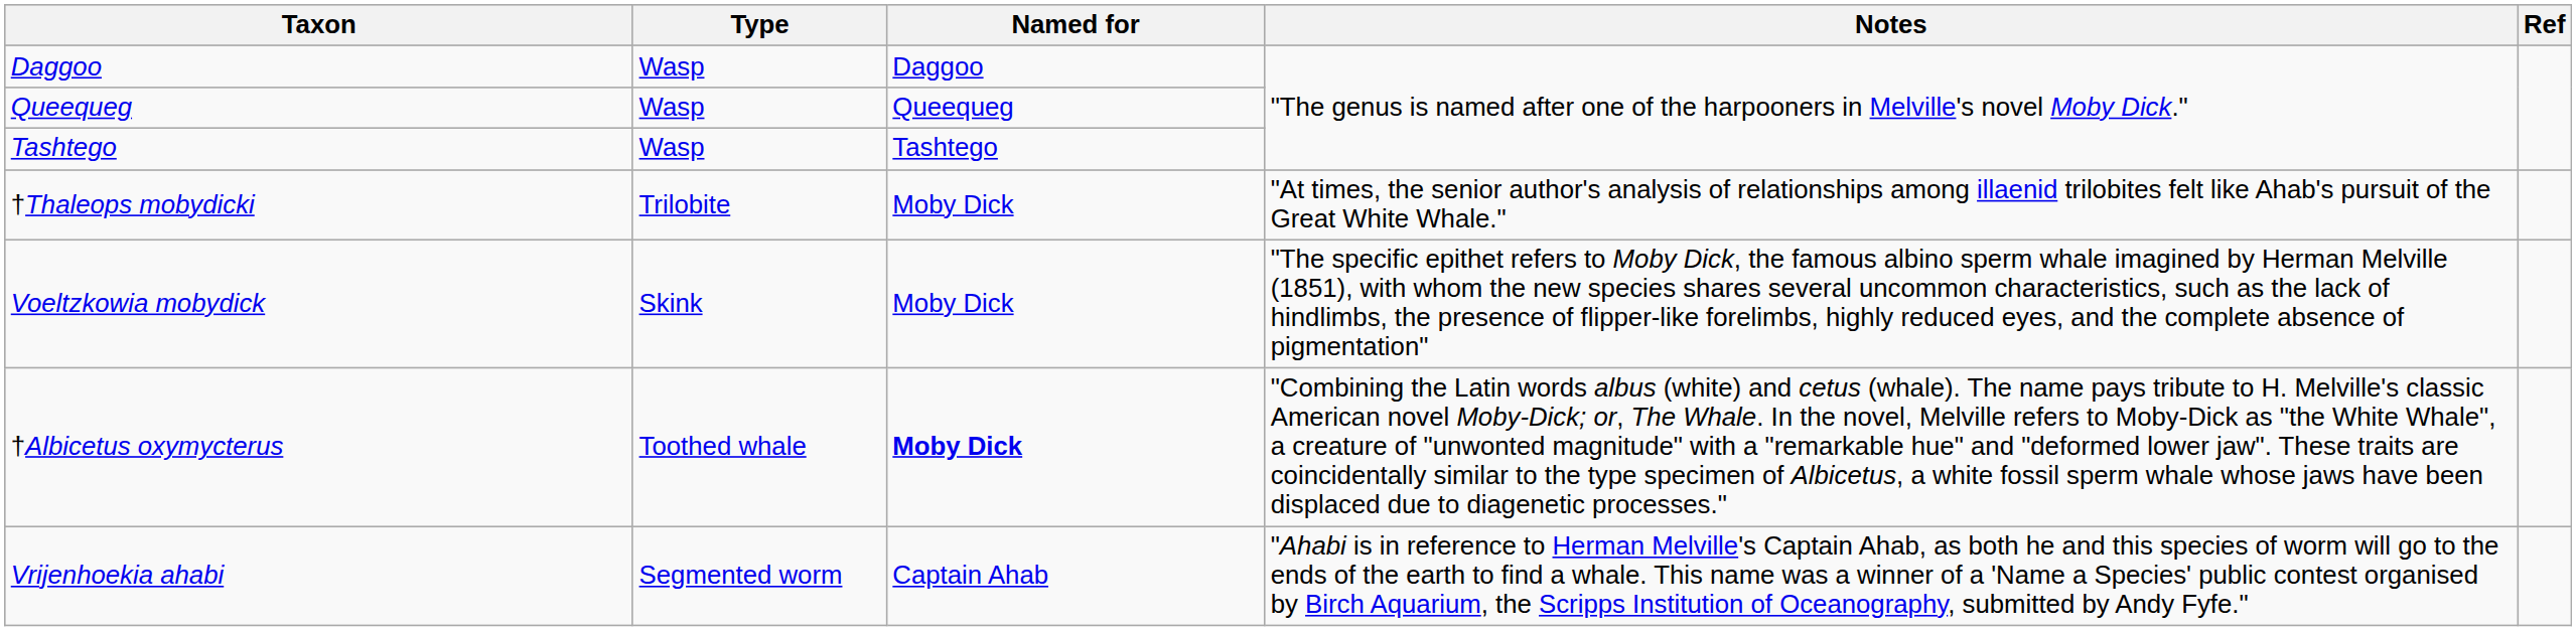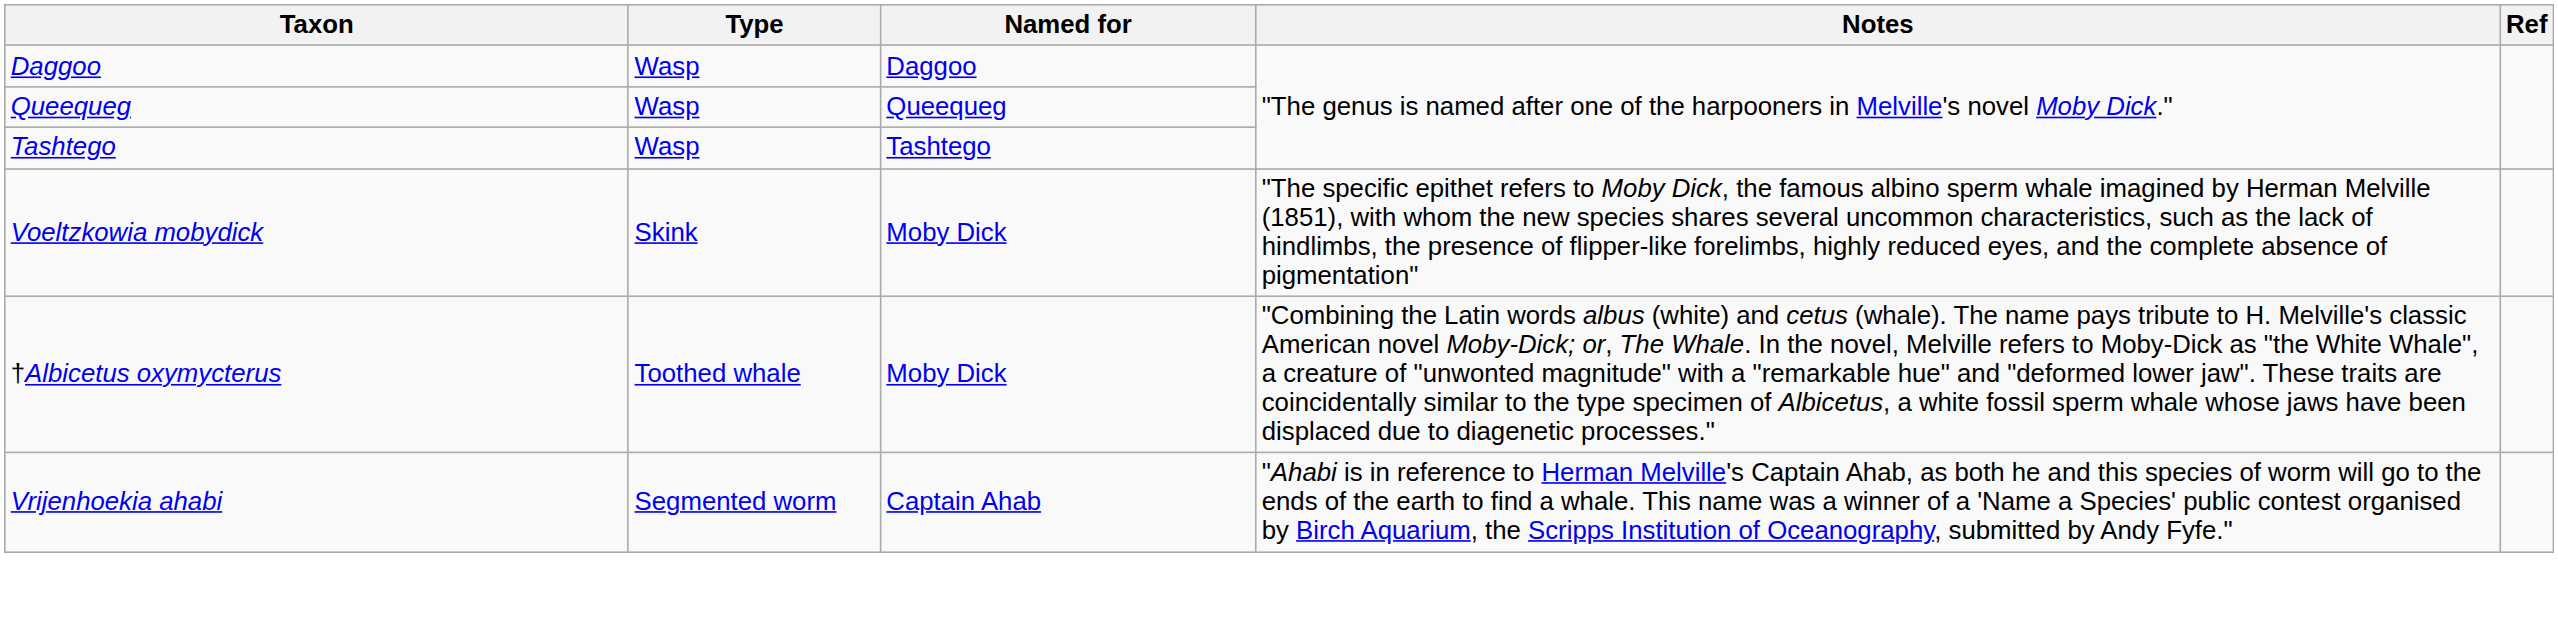 <table class="wikitable sortable" width="100%">
 <tr>
 <th style="width:25%;">Taxon</th>
 <th style="width:10%;">Type</th>
 <th style="width:15%;">Named for</th>
 <th style="width:50%;">Notes</th>
 <th class="unsortable">Ref</th>
 </tr>
 <tr>
 <td><em><a href='#'>Daggoo</a></em> </td>
 <td><a href='#'>Wasp</a></td>
 <td><a href='#'>Daggoo</a></td>
 <td rowspan="3">"The genus is named after one of the harpooners in <a href='#'>Melville</a>'s novel <em><a href='#'>Moby Dick</a></em>."</td>
 <td rowspan="3"></td>
 </tr>
 <tr>
 <td><em><a href='#'>Queequeg</a></em> </td>
 <td><a href='#'>Wasp</a></td>
 <td><a href='#'>Queequeg</a></td>
 </tr>
 <tr>
 <td><em><a href='#'>Tashtego</a></em> </td>
 <td><a href='#'>Wasp</a></td>
 <td><a href='#'>Tashtego</a></td>
 </tr>
 <tr>
-<td>†<em><a href='#'>Thaleops mobydicki</a></em> </td>
-<td><a href='#'>Trilobite</a></td>
-<td><a href='#'>Moby Dick</a></td>
-<td>"At times, the senior author's analysis of relationships among <a href='#'>illaenid</a> trilobites felt like Ahab's pursuit of the Great White Whale."</td>
-<td></td>
-</tr>
-<tr>
 <td><em><a href='#'>Voeltzkowia mobydick</a></em> </td>
 <td><a href='#'>Skink</a></td>
 <td><a href='#'>Moby Dick</a></td>
 <td>"The specific epithet refers to <em>Moby Dick</em>, the famous albino sperm whale imagined by Herman Melville (1851), with whom the new species shares several uncommon characteristics, such as the lack of hindlimbs, the presence of flipper-like forelimbs, highly reduced eyes, and the complete absence of pigmentation"</td>
 <td></td>
 </tr>
 <tr>
 <td>†<em><a href='#'>Albicetus oxymycterus</a></em> </td>
 <td><a href='#'>Toothed whale</a></td>
-<td><strong><a href='#'>Moby Dick</a></strong></td>
+<td><a href='#'>Moby Dick</a></td>
 <td>"Combining the Latin words <em>albus</em> (white) and <em>cetus</em> (whale). The name pays tribute to H. Melville's classic American novel <em>Moby-Dick; or</em>, <em>The Whale</em>. In the novel, Melville refers to Moby-Dick as "the White Whale", a creature of "unwonted magnitude" with a "remarkable hue" and "deformed lower jaw". These traits are coincidentally similar to the type specimen of <em>Albicetus</em>, a white fossil sperm whale whose jaws have been displaced due to diagenetic processes."</td>
 <td></td>
 </tr>
 <tr>
 <td><em><a href='#'>Vrijenhoekia ahabi</a></em> </td>
 <td><a href='#'>Segmented worm</a></td>
 <td><a href='#'>Captain Ahab</a></td>
 <td>"<em>Ahabi</em> is in reference to <a href='#'>Herman Melville</a>'s Captain Ahab, as both he and this species of worm will go to the ends of the earth to find a whale. This name was a winner of a 'Name a Species' public contest organised by <a href='#'>Birch Aquarium</a>, the <a href='#'>Scripps Institution of Oceanography</a>, submitted by Andy Fyfe."</td>
 <td></td>
 </tr>
 </table>
